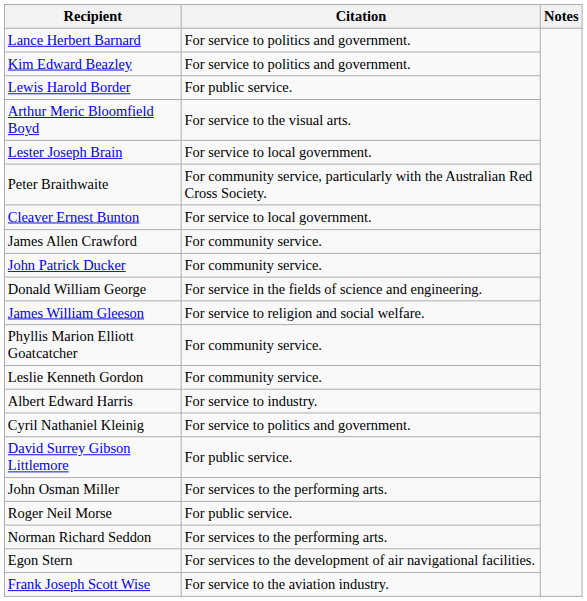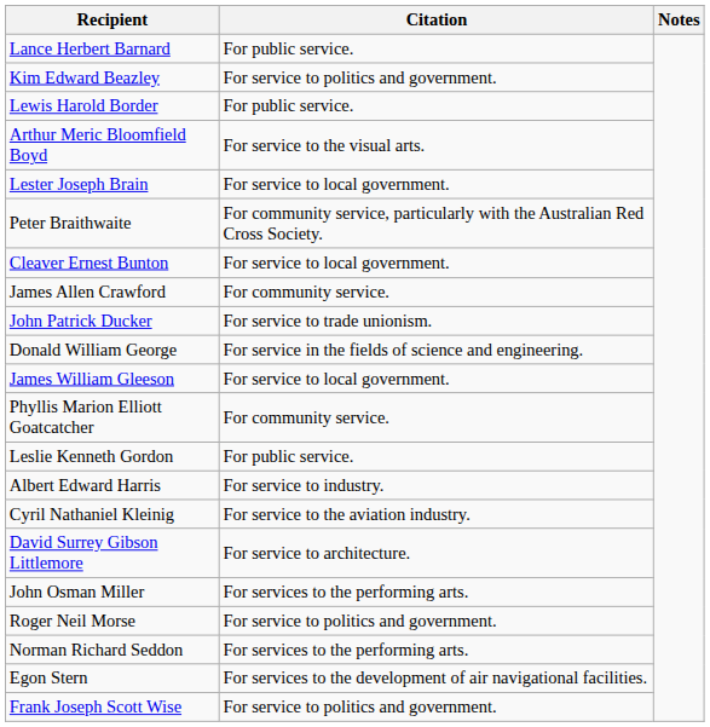 <table class="wikitable" style="font-size:95%;">
 <tr>
 <th>Recipient</th>
 <th>Citation</th>
 <th>Notes</th>
 </tr>
 <tr>
 <td> <a href='#'>Lance Herbert Barnard</a></td>
-<td>For service to politics and government.</td>
+<td>For public service.</td>
 <td rowspan=21></td>
 </tr>
 <tr>
 <td> <a href='#'>Kim Edward Beazley</a></td>
 <td>For service to politics and government.</td>
 </tr>
 <tr>
 <td><a href='#'>Lewis Harold Border</a> </td>
 <td>For public service.</td>
 </tr>
 <tr>
 <td><a href='#'>Arthur Meric Bloomfield Boyd</a></td>
 <td>For service to the visual arts.</td>
 </tr>
 <tr>
 <td><a href='#'>Lester Joseph Brain</a> </td>
 <td>For service to local government.</td>
 </tr>
 <tr>
 <td> Peter Braithwaite </td>
 <td>For community service, particularly with the Australian Red Cross Society.</td>
 </tr>
 <tr>
 <td><a href='#'>Cleaver Ernest Bunton</a> </td>
 <td>For service to local government.</td>
 </tr>
 <tr>
 <td>James Allen Crawford</td>
 <td>For community service.</td>
 </tr>
 <tr>
 <td> <a href='#'>John Patrick Ducker</a> </td>
-<td>For community service.</td>
+<td>For service to trade unionism.</td>
 </tr>
 <tr>
 <td> Donald William George</td>
 <td>For service in the fields of science and engineering.</td>
 </tr>
 <tr>
 <td> <a href='#'>James William Gleeson</a> </td>
-<td>For service to religion and social welfare.</td>
+<td>For service to local government.</td>
 </tr>
 <tr>
 <td> Phyllis Marion Elliott Goatcatcher</td>
 <td>For community service.</td>
 </tr>
 <tr>
 <td>Leslie Kenneth Gordon</td>
-<td>For community service.</td>
+<td>For public service.</td>
 </tr>
 <tr>
 <td>Albert Edward Harris</td>
 <td>For service to industry.</td>
 </tr>
 <tr>
 <td>Cyril Nathaniel Kleinig</td>
-<td>For service to politics and government.</td>
+<td>For service to the aviation industry.</td>
 </tr>
 <tr>
 <td><a href='#'>David Surrey Gibson Littlemore</a></td>
-<td>For public service.</td>
+<td>For service to architecture.</td>
 </tr>
 <tr>
 <td>John Osman Miller</td>
 <td>For services to the performing arts.</td>
 </tr>
 <tr>
 <td>Roger Neil Morse</td>
-<td>For public service.</td>
+<td>For service to politics and government.</td>
 </tr>
 <tr>
 <td>Norman Richard Seddon </td>
 <td>For services to the performing arts.</td>
 </tr>
 <tr>
 <td>Egon Stern</td>
 <td>For services to the development of air navigational facilities.</td>
 </tr>
 <tr>
 <td> <a href='#'>Frank Joseph Scott Wise</a></td>
-<td>For service to the aviation industry.</td>
+<td>For service to politics and government.</td>
 </tr>
 </table>
